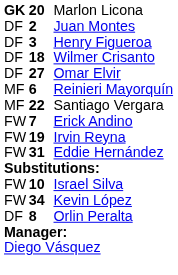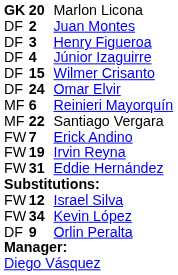 <table style = "font-size: 90%" cellspacing = "0" cellpadding = "0">
 <tr>
 <td colspan = 4></td>
 </tr>
 <tr>
 <th style="width:25px;"></th>
 <th style="width:25px;"></th>
 </tr>
 <tr>
 <td><strong>GK</strong></td>
 <td><strong>20</strong></td>
 <td> Marlon Licona</td>
 </tr>
 <tr>
 <td>DF</td>
 <td><strong>2</strong></td>
 <td> <a href='#'>Juan Montes</a></td>
 </tr>
 <tr>
 <td>DF</td>
 <td><strong>3</strong></td>
 <td> <a href='#'>Henry Figueroa</a></td>
 <td></td>
 <td></td>
 </tr>
 <tr>
 <td>DF</td>
-<td><strong>18</strong></td>
+<td><strong>4</strong></td>
+<td> <a href='#'>Júnior Izaguirre</a></td>
+<td></td>
+<td></td>
+<td></td>
+<td></td>
+</tr>
+<tr>
+<td>DF</td>
+<td><strong>15</strong></td>
 <td> <a href='#'>Wilmer Crisanto</a></td>
 <td></td>
 <td></td>
 </tr>
 <tr>
 <td>DF</td>
-<td><strong>27</strong></td>
+<td><strong>24</strong></td>
 <td> <a href='#'>Omar Elvir</a></td>
 </tr>
 <tr>
 <td>MF</td>
 <td><strong>6</strong></td>
 <td> <a href='#'>Reinieri Mayorquín</a></td>
 <td></td>
 <td></td>
 <td></td>
 <td></td>
 </tr>
 <tr>
 <td>MF</td>
 <td><strong>22</strong></td>
 <td> Santiago Vergara</td>
 <td></td>
 <td></td>
 </tr>
 <tr>
 <td>FW</td>
 <td><strong>7</strong></td>
 <td> <a href='#'>Erick Andino</a></td>
 <td></td>
 <td></td>
 </tr>
 <tr>
 <td>FW</td>
 <td><strong>19</strong></td>
 <td> <a href='#'>Irvin Reyna</a></td>
 </tr>
 <tr>
 <td>FW</td>
 <td><strong>31</strong></td>
 <td> <a href='#'>Eddie Hernández</a></td>
 </tr>
 <tr>
 <td colspan = 3><strong>Substitutions:</strong></td>
 </tr>
 <tr>
 <td>FW</td>
-<td><strong>10</strong></td>
+<td><strong>12</strong></td>
 <td> <a href='#'>Israel Silva</a></td>
 <td></td>
 <td></td>
 </tr>
 <tr>
 <td>FW</td>
 <td><strong>34</strong></td>
 <td> <a href='#'>Kevin López</a></td>
 <td></td>
 <td></td>
 </tr>
 <tr>
 <td>DF</td>
-<td><strong>8</strong></td>
+<td><strong>9</strong></td>
 <td> <a href='#'>Orlin Peralta</a></td>
 <td></td>
 <td></td>
 </tr>
 <tr>
 <td colspan = 3><strong>Manager:</strong></td>
 </tr>
 <tr>
 <td colspan = 3> <a href='#'>Diego Vásquez</a></td>
 </tr>
 </table>
